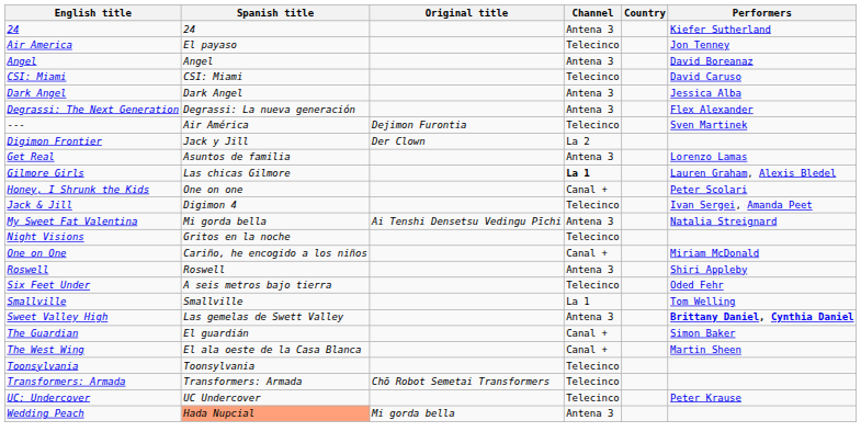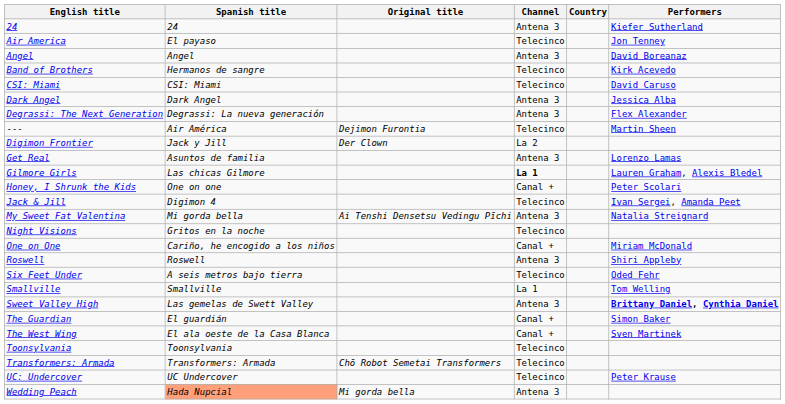 <table class="wikitable sortable">
 <tr bgcolor="#ececec" valign=top>
 <th>English title</th>
 <th>Spanish title</th>
 <th>Original title</th>
 <th>Channel</th>
 <th>Country</th>
 <th>Performers</th>
 </tr>
 <tr>
 <td><em> <a href='#'>24</a> </em></td>
 <td><em>24</em></td>
 <td></td>
 <td>Antena 3</td>
 <td></td>
 <td><a href='#'>Kiefer Sutherland</a></td>
 </tr>
 <tr>
 <td><em> <a href='#'>Air America</a> </em></td>
 <td><em>El payaso</em></td>
 <td></td>
 <td>Telecinco</td>
 <td></td>
 <td><a href='#'>Jon Tenney</a></td>
 </tr>
 <tr>
 <td><em> <a href='#'>Angel</a> </em></td>
 <td><em>Angel</em></td>
 <td></td>
 <td>Antena 3</td>
 <td></td>
 <td><a href='#'>David Boreanaz</a></td>
 </tr>
 <tr>
+<td><em><a href='#'>Band of Brothers</a></em></td>
+<td><em> Hermanos de sangre </em></td>
+<td></td>
+<td>Telecinco</td>
+<td></td>
+<td><a href='#'>Kirk Acevedo</a></td>
+</tr>
+<tr>
 <td><em> <a href='#'>CSI: Miami</a> </em></td>
 <td><em>CSI: Miami</em></td>
 <td></td>
 <td>Telecinco</td>
 <td></td>
 <td><a href='#'>David Caruso</a></td>
 </tr>
 <tr>
 <td><em> <a href='#'>Dark Angel</a> </em></td>
 <td><em>Dark Angel</em></td>
 <td></td>
 <td>Antena 3</td>
 <td></td>
 <td><a href='#'>Jessica Alba</a></td>
 </tr>
 <tr>
 <td><em> <a href='#'>Degrassi: The Next Generation</a> </em></td>
 <td><em>Degrassi: La nueva generación</em></td>
 <td></td>
 <td>Antena 3</td>
 <td></td>
 <td><a href='#'>Flex Alexander</a></td>
 </tr>
 <tr>
 <td>---</td>
 <td><em>Air América</em></td>
 <td><em>Dejimon Furontia</em></td>
 <td>Telecinco</td>
 <td></td>
-<td><a href='#'>Sven Martinek</a></td>
+<td><a href='#'>Martin Sheen</a></td>
 </tr>
 <tr>
 <td><em> <a href='#'>Digimon Frontier</a> </em></td>
 <td><em>Jack y Jill</em></td>
 <td><em>Der Clown</em></td>
 <td>La 2</td>
 <td></td>
 <td></td>
 </tr>
 <tr>
 <td><em> <a href='#'>Get Real</a> </em></td>
 <td><em>Asuntos de familia</em></td>
 <td></td>
 <td>Antena 3</td>
 <td></td>
 <td><a href='#'>Lorenzo Lamas</a></td>
 </tr>
 <tr>
 <td><em> <a href='#'>Gilmore Girls</a> </em></td>
 <td><em>Las chicas Gilmore</em></td>
 <td></td>
 <td><strong>La 1</strong></td>
 <td></td>
 <td><a href='#'>Lauren Graham</a>, <a href='#'>Alexis Bledel</a></td>
 </tr>
 <tr>
 <td><em> <a href='#'>Honey, I Shrunk the Kids</a> </em></td>
 <td><em>One on one</em></td>
 <td></td>
 <td>Canal +</td>
 <td></td>
 <td><a href='#'>Peter Scolari</a></td>
 </tr>
 <tr>
 <td><em> <a href='#'>Jack & Jill</a> </em></td>
 <td><em>Digimon 4</em></td>
 <td></td>
 <td>Telecinco</td>
 <td></td>
 <td><a href='#'>Ivan Sergei</a>, <a href='#'>Amanda Peet</a></td>
 </tr>
 <tr>
 <td><em> <a href='#'>My Sweet Fat Valentina</a> </em></td>
 <td><em>Mi gorda bella</em></td>
 <td><em>Ai Tenshi Densetsu Vedingu Pīchi</em></td>
 <td>Antena 3</td>
 <td></td>
 <td><a href='#'>Natalia Streignard</a></td>
 </tr>
 <tr>
 <td><em> <a href='#'>Night Visions</a> </em></td>
 <td><em>Gritos en la noche</em></td>
 <td></td>
 <td>Telecinco</td>
 <td></td>
 <td></td>
 </tr>
 <tr>
 <td><em> <a href='#'>One on One</a> </em></td>
 <td><em>Cariño, he encogido a los niños</em></td>
 <td></td>
 <td>Canal +</td>
 <td></td>
 <td><a href='#'>Miriam McDonald</a></td>
 </tr>
 <tr>
 <td><em> <a href='#'>Roswell</a> </em></td>
 <td><em>Roswell</em></td>
 <td></td>
 <td>Antena 3</td>
 <td></td>
 <td><a href='#'>Shiri Appleby</a></td>
 </tr>
 <tr>
 <td><em> <a href='#'>Six Feet Under</a> </em></td>
 <td><em>A seis metros bajo tierra</em></td>
 <td></td>
 <td>Telecinco</td>
 <td></td>
 <td><a href='#'>Oded Fehr</a></td>
 </tr>
 <tr>
 <td><em> <a href='#'>Smallville</a> </em></td>
 <td><em>Smallville</em></td>
 <td></td>
 <td>La 1</td>
 <td></td>
 <td><a href='#'>Tom Welling</a></td>
 </tr>
 <tr>
 <td><em> <a href='#'>Sweet Valley High</a> </em></td>
 <td><em>Las gemelas de Swett Valley</em></td>
 <td></td>
 <td>Antena 3</td>
 <td></td>
 <td><strong><a href='#'>Brittany Daniel</a>, <a href='#'>Cynthia Daniel</a></strong></td>
 </tr>
 <tr>
 <td><em> <a href='#'>The Guardian</a> </em></td>
 <td><em>El guardián</em></td>
 <td></td>
 <td>Canal +</td>
 <td></td>
 <td><a href='#'>Simon Baker</a></td>
 </tr>
 <tr>
 <td><em> <a href='#'>The West Wing</a> </em></td>
 <td><em>El ala oeste de la Casa Blanca</em></td>
 <td></td>
 <td>Canal +</td>
 <td></td>
-<td><a href='#'>Martin Sheen</a></td>
+<td><a href='#'>Sven Martinek</a></td>
 </tr>
 <tr>
 <td><em> <a href='#'>Toonsylvania</a> </em></td>
 <td><em>Toonsylvania</em></td>
 <td></td>
 <td>Telecinco</td>
 <td></td>
 <td></td>
 </tr>
 <tr>
 <td><em> <a href='#'>Transformers: Armada</a> </em></td>
 <td><em>Transformers: Armada</em></td>
 <td><em>Chō Robot Semetai Transformers</em></td>
 <td>Telecinco</td>
 <td></td>
 <td></td>
 </tr>
 <tr>
 <td><em> <a href='#'>UC: Undercover</a> </em></td>
 <td><em>UC Undercover</em></td>
 <td></td>
 <td>Telecinco</td>
 <td></td>
 <td><a href='#'>Peter Krause</a></td>
 </tr>
 <tr>
 <td><em> <a href='#'>Wedding Peach</a> </em></td>
 <td style="background: lightsalmon;"><em>Hada Nupcial</em></td>
 <td><em>Mi gorda bella</em></td>
 <td>Antena 3</td>
 <td></td>
 <td></td>
 </tr>
 </table>
